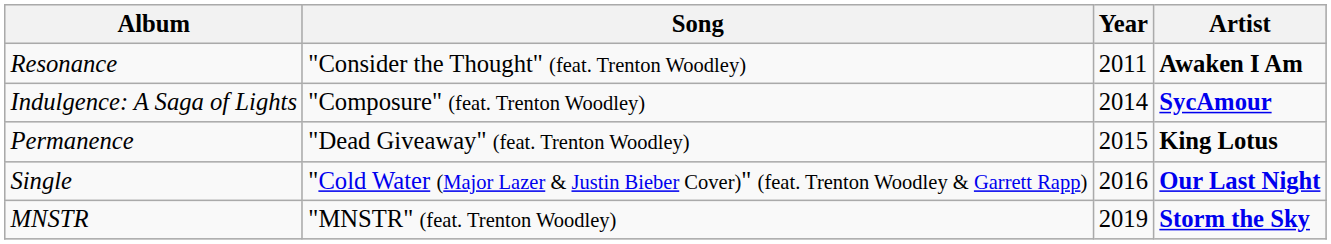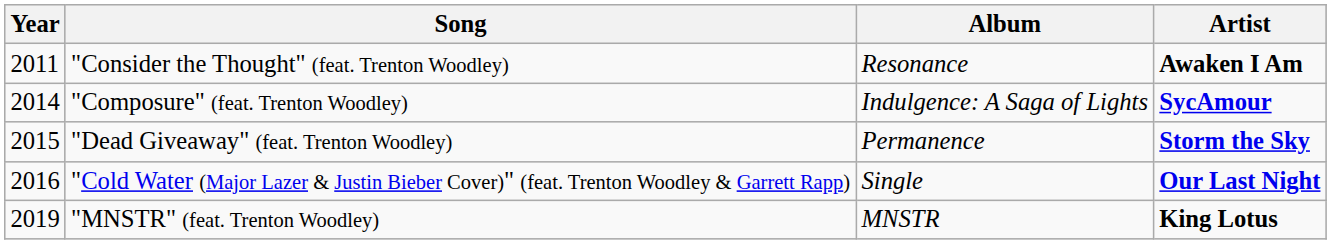 <table class="wikitable">
 <tr>
+<th>Year</th>
+<th>Song</th>
 <th>Album</th>
-<th>Song</th>
-<th>Year</th>
 <th>Artist</th>
 </tr>
 <tr>
+<td>2011</td>
+<td>"Consider the Thought" <small>(feat. Trenton Woodley)</small></td>
 <td><em>Resonance</em></td>
-<td>"Consider the Thought" <small>(feat. Trenton Woodley)</small></td>
-<td>2011</td>
 <td><strong>Awaken I Am</strong></td>
 </tr>
 <tr>
+<td>2014</td>
+<td>"Composure" <small>(feat. Trenton Woodley)</small></td>
 <td><em>Indulgence: A Saga of Lights</em></td>
-<td>"Composure" <small>(feat. Trenton Woodley)</small></td>
-<td>2014</td>
 <td><strong><a href='#'>SycAmour</a></strong></td>
 </tr>
 <tr>
+<td>2015</td>
+<td>"Dead Giveaway" <small>(feat. Trenton Woodley)</small></td>
 <td><em>Permanence</em></td>
-<td>"Dead Giveaway" <small>(feat. Trenton Woodley)</small></td>
-<td>2015</td>
-<td><strong>King Lotus</strong></td>
+<td><strong><a href='#'>Storm the Sky</a></strong></td>
 </tr>
 <tr>
+<td>2016</td>
+<td>"<a href='#'>Cold Water</a> <small>(<a href='#'>Major Lazer</a> & <a href='#'>Justin Bieber</a> Cover)</small>" <small>(feat. Trenton Woodley & <a href='#'>Garrett Rapp</a>)</small></td>
 <td><em>Single</em></td>
-<td>"<a href='#'>Cold Water</a> <small>(<a href='#'>Major Lazer</a> & <a href='#'>Justin Bieber</a> Cover)</small>" <small>(feat. Trenton Woodley & <a href='#'>Garrett Rapp</a>)</small></td>
-<td>2016</td>
 <td><strong><a href='#'>Our Last Night</a></strong></td>
 </tr>
 <tr>
+<td>2019</td>
+<td>"MNSTR" <small>(feat. Trenton Woodley)</small></td>
 <td><em>MNSTR</em></td>
-<td>"MNSTR" <small>(feat. Trenton Woodley)</small></td>
-<td>2019</td>
-<td><strong><a href='#'>Storm the Sky</a></strong></td>
+<td><strong>King Lotus</strong></td>
 </tr>
 </table>
